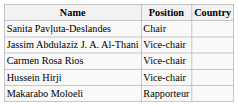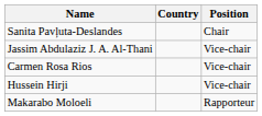 <table class="wikitable">
 <tr>
 <th>Name</th>
+<th>Country</th>
 <th>Position</th>
-<th>Country</th>
 </tr>
 <tr>
 <td>Sanita Pavļuta-Deslandes</td>
+<td></td>
 <td>Chair</td>
-<td></td>
 </tr>
 <tr>
 <td>Jassim Abdulaziz J. A. Al-Thani</td>
+<td></td>
 <td>Vice-chair</td>
-<td></td>
 </tr>
 <tr>
 <td>Carmen Rosa Rios</td>
+<td></td>
 <td>Vice-chair</td>
-<td></td>
 </tr>
 <tr>
 <td>Hussein Hirji</td>
+<td></td>
 <td>Vice-chair</td>
-<td></td>
 </tr>
 <tr>
 <td>Makarabo Moloeli</td>
+<td></td>
 <td>Rapporteur</td>
-<td></td>
 </tr>
 </table>
